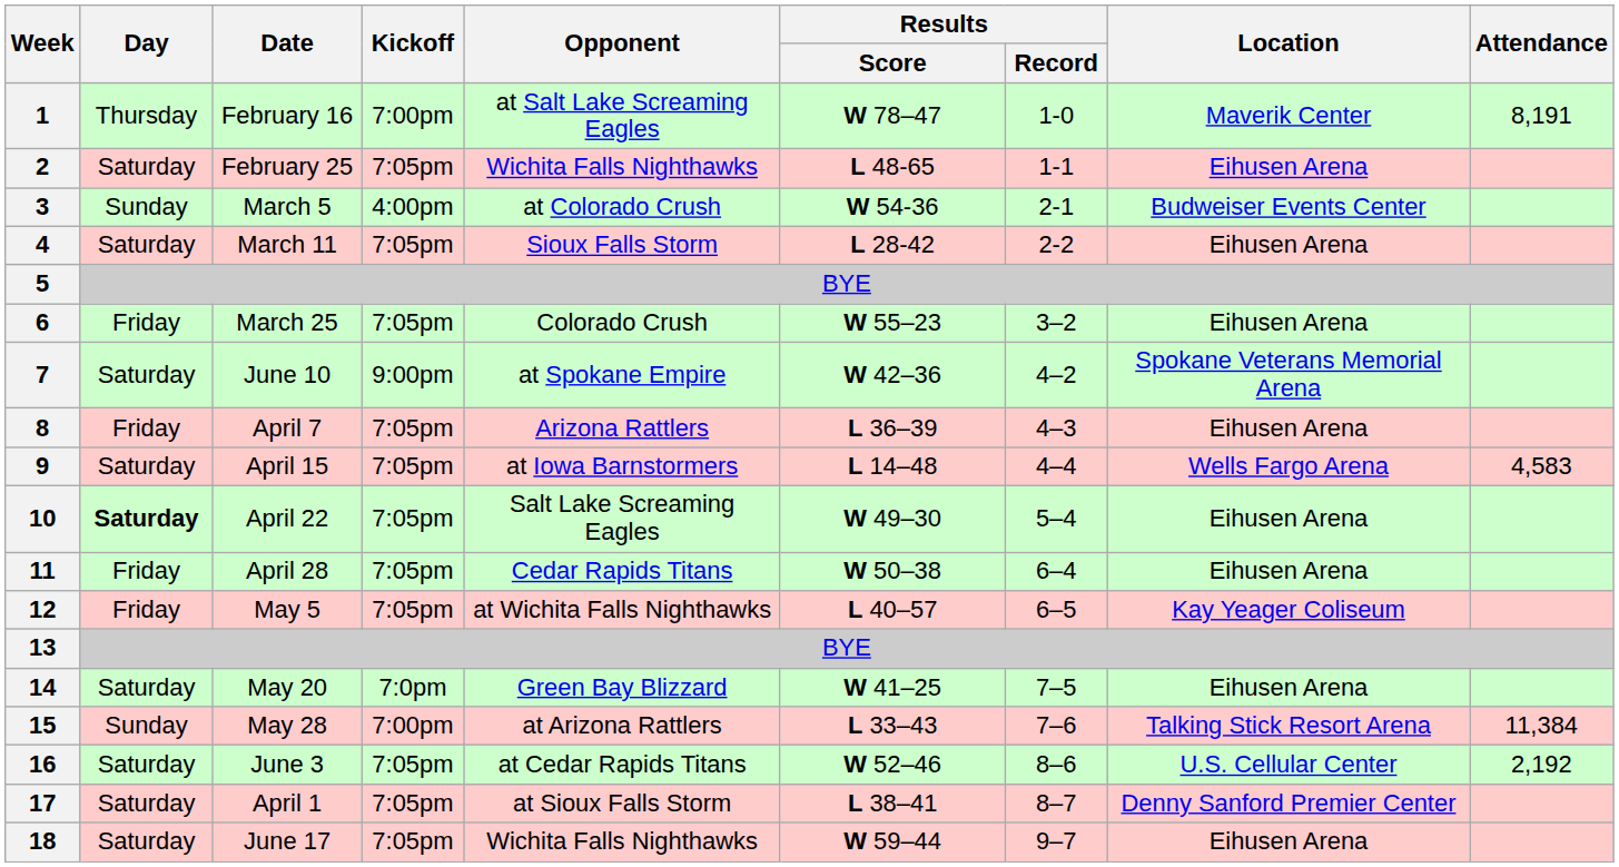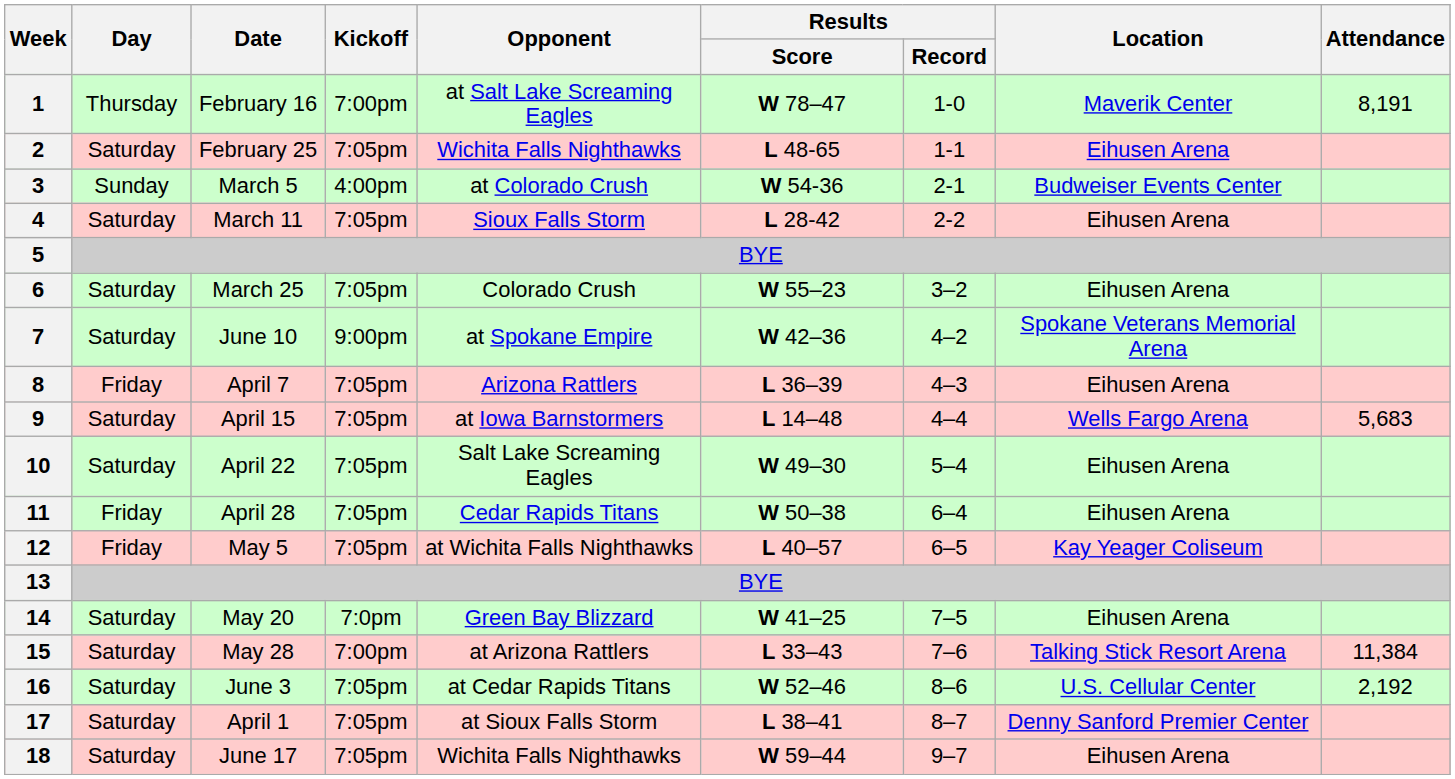 <table class="wikitable">
 <tr>
 <th rowspan="2" width="40">Week</th>
 <th rowspan="2" width="80">Day</th>
 <th rowspan="2" width="90">Date</th>
 <th rowspan="2" width="60">Kickoff</th>
 <th rowspan="2" width="200">Opponent</th>
 <th colspan="2" width="200">Results</th>
 <th rowspan="2" width="230">Location</th>
 <th rowspan="2" width="60">Attendance</th>
 </tr>
 <tr>
 <th width="140">Score</th>
 <th width="60">Record</th>
 </tr>
 <tr align="center" bgcolor="#CCFFCC">
 <th>1</th>
 <td>Thursday</td>
 <td>February 16</td>
 <td>7:00pm</td>
 <td>at <a href='#'>Salt Lake Screaming Eagles</a></td>
 <td><strong>W</strong> 78–47</td>
 <td>1-0</td>
 <td><a href='#'>Maverik Center</a></td>
 <td>8,191</td>
 </tr>
 <tr align="center"  bgcolor="#FFCCCC">
 <th>2</th>
 <td>Saturday</td>
 <td>February 25</td>
 <td>7:05pm</td>
 <td><a href='#'>Wichita Falls Nighthawks</a></td>
 <td><strong>L</strong> 48-65</td>
 <td>1-1</td>
 <td><a href='#'>Eihusen Arena</a></td>
 <td></td>
 </tr>
 <tr align="center" bgcolor="#CCFFCC">
 <th>3</th>
 <td>Sunday</td>
 <td>March 5</td>
 <td>4:00pm</td>
 <td>at <a href='#'>Colorado Crush</a></td>
 <td><strong>W</strong> 54-36</td>
 <td>2-1</td>
 <td><a href='#'>Budweiser Events Center</a></td>
 <td></td>
 </tr>
 <tr align="center" bgcolor="#FFCCCC">
 <th>4</th>
 <td>Saturday</td>
 <td>March 11</td>
 <td>7:05pm</td>
 <td><a href='#'>Sioux Falls Storm</a></td>
 <td><strong>L</strong> 28-42</td>
 <td>2-2</td>
 <td>Eihusen Arena</td>
 <td></td>
 </tr>
 <tr align="center" bgcolor="#CCCCCC">
 <th>5</th>
 <td colSpan=8><a href='#'>BYE</a></td>
 </tr>
 <tr align="center" bgcolor="CCFFCC">
 <th>6</th>
-<td>Friday</td>
+<td>Saturday</td>
 <td>March 25</td>
 <td>7:05pm</td>
 <td>Colorado Crush</td>
 <td><strong>W</strong> 55–23</td>
 <td>3–2</td>
 <td>Eihusen Arena</td>
 <td></td>
 </tr>
 <tr align="center" bgcolor="CCFFCC">
 <th>7</th>
 <td>Saturday</td>
 <td>June 10</td>
 <td>9:00pm</td>
 <td>at <a href='#'>Spokane Empire</a></td>
 <td><strong>W</strong> 42–36</td>
 <td>4–2</td>
 <td><a href='#'>Spokane Veterans Memorial Arena</a></td>
 <td></td>
 </tr>
 <tr align="center" bgcolor="FFCCCC">
 <th>8</th>
 <td>Friday</td>
 <td>April 7</td>
 <td>7:05pm</td>
 <td><a href='#'>Arizona Rattlers</a></td>
 <td><strong>L</strong> 36–39</td>
 <td>4–3</td>
 <td>Eihusen Arena</td>
 <td></td>
 </tr>
 <tr align="center" bgcolor="FFCCCC">
 <th>9</th>
 <td>Saturday</td>
 <td>April 15</td>
 <td>7:05pm</td>
 <td>at <a href='#'>Iowa Barnstormers</a></td>
 <td><strong>L</strong> 14–48</td>
 <td>4–4</td>
 <td><a href='#'>Wells Fargo Arena</a></td>
-<td>4,583</td>
+<td>5,683</td>
 </tr>
 <tr align="center" bgcolor="#CCFFCC">
 <th>10</th>
-<td><strong>Saturday</strong></td>
+<td>Saturday</td>
 <td>April 22</td>
 <td>7:05pm</td>
 <td>Salt Lake Screaming Eagles</td>
 <td><strong>W</strong> 49–30</td>
 <td>5–4</td>
 <td>Eihusen Arena</td>
 <td></td>
 </tr>
 <tr align="center" bgcolor="#CCFFCC">
 <th>11</th>
 <td>Friday</td>
 <td>April 28</td>
 <td>7:05pm</td>
 <td><a href='#'>Cedar Rapids Titans</a></td>
 <td><strong>W</strong> 50–38</td>
 <td>6–4</td>
 <td>Eihusen Arena</td>
 <td></td>
 </tr>
 <tr align="center" bgcolor="#FFCCCC">
 <th>12</th>
 <td>Friday</td>
 <td>May 5</td>
 <td>7:05pm</td>
 <td>at Wichita Falls Nighthawks</td>
 <td><strong>L</strong> 40–57</td>
 <td>6–5</td>
 <td><a href='#'>Kay Yeager Coliseum</a></td>
 <td></td>
 </tr>
 <tr align="center" bgcolor="#CCCCCC">
 <th>13</th>
 <td colSpan=8><a href='#'>BYE</a></td>
 </tr>
 <tr align="center"  bgcolor="#CCFFCC">
 <th>14</th>
 <td>Saturday</td>
 <td>May 20</td>
 <td>7:0pm</td>
 <td><a href='#'>Green Bay Blizzard</a></td>
 <td><strong>W</strong> 41–25</td>
 <td>7–5</td>
 <td>Eihusen Arena</td>
 <td></td>
 </tr>
 <tr align="center" bgcolor="#FFCCCC">
 <th>15</th>
-<td>Sunday</td>
+<td>Saturday</td>
 <td>May 28</td>
 <td>7:00pm</td>
 <td>at Arizona Rattlers</td>
 <td><strong>L</strong> 33–43</td>
 <td>7–6</td>
 <td><a href='#'>Talking Stick Resort Arena</a></td>
 <td>11,384</td>
 </tr>
 <tr align="center" bgcolor="#CCFFCC">
 <th>16</th>
 <td>Saturday</td>
 <td>June 3</td>
 <td>7:05pm</td>
 <td>at Cedar Rapids Titans</td>
 <td><strong>W</strong> 52–46 </td>
 <td>8–6</td>
 <td><a href='#'>U.S. Cellular Center</a></td>
 <td>2,192</td>
 </tr>
 <tr align="center" bgcolor="#FFCCCC">
 <th>17</th>
 <td>Saturday</td>
 <td>April 1</td>
 <td>7:05pm</td>
 <td>at Sioux Falls Storm</td>
 <td><strong>L</strong> 38–41</td>
 <td>8–7</td>
 <td><a href='#'>Denny Sanford Premier Center</a></td>
 <td></td>
 </tr>
 <tr align="center" bgcolor="#FFCCCC">
 <th>18</th>
 <td>Saturday</td>
 <td>June 17</td>
 <td>7:05pm</td>
 <td>Wichita Falls Nighthawks</td>
 <td><strong>W</strong> 59–44</td>
 <td>9–7</td>
 <td>Eihusen Arena</td>
 <td></td>
 </tr>
 </table>
